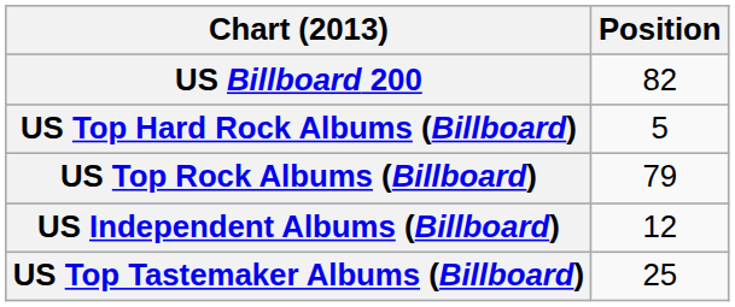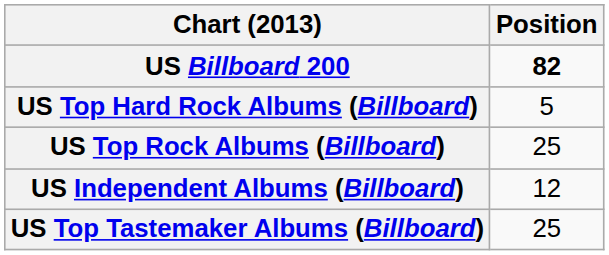 <table class="wikitable sortable plainrowheaders" style="text-align:center;">
 <tr>
 <th scope="col">Chart (2013)</th>
 <th scope="col">Position</th>
 </tr>
 <tr>
 <th scope="row">US <a href='#'><em>Billboard</em> 200</a></th>
-<td>82</td>
+<td><strong>82</strong></td>
 </tr>
 <tr>
 <th scope="row">US <a href='#'>Top Hard Rock Albums</a> (<em><a href='#'>Billboard</a></em>)<em></em></th>
 <td>5</td>
 </tr>
 <tr>
 <th scope="row">US <a href='#'>Top Rock Albums</a> (<em><a href='#'>Billboard</a></em>)</th>
-<td>79</td>
+<td>25</td>
 </tr>
 <tr>
 <th scope="row">US <a href='#'>Independent Albums</a> (<em><a href='#'>Billboard</a></em>)</th>
 <td>12</td>
 </tr>
 <tr>
 <th scope="row">US <a href='#'>Top Tastemaker Albums</a> (<em><a href='#'>Billboard</a></em>)</th>
 <td>25</td>
 </tr>
 </table>
